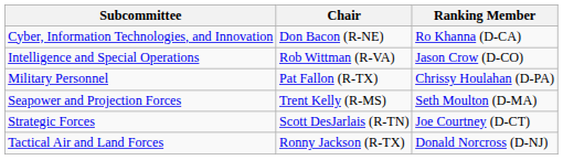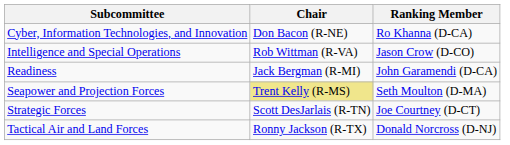 <table class="wikitable">
 <tr>
 <th>Subcommittee</th>
 <th>Chair</th>
 <th>Ranking Member</th>
 </tr>
 <tr>
 <td><a href='#'>Cyber, Information Technologies, and Innovation</a></td>
 <td><a href='#'>Don Bacon</a> (R-NE)</td>
 <td><a href='#'>Ro Khanna</a> (D-CA)</td>
 </tr>
 <tr>
 <td><a href='#'>Intelligence and Special Operations</a></td>
 <td><a href='#'>Rob Wittman</a> (R-VA)</td>
 <td><a href='#'>Jason Crow</a> (D-CO)</td>
 </tr>
 <tr>
-<td><a href='#'>Military Personnel</a></td>
-<td><a href='#'>Pat Fallon</a> (R-TX)</td>
-<td><a href='#'>Chrissy Houlahan</a> (D-PA)</td>
+<td><a href='#'>Readiness</a></td>
+<td><a href='#'>Jack Bergman</a> (R-MI)</td>
+<td><a href='#'>John Garamendi</a> (D-CA)</td>
 </tr>
 <tr>
 <td><a href='#'>Seapower and Projection Forces</a></td>
-<td><a href='#'>Trent Kelly</a> (R-MS)</td>
+<td style="background: khaki;"><a href='#'>Trent Kelly</a> (R-MS)</td>
 <td><a href='#'>Seth Moulton</a> (D-MA)</td>
 </tr>
 <tr>
 <td><a href='#'>Strategic Forces</a></td>
 <td><a href='#'>Scott DesJarlais</a> (R-TN)</td>
 <td><a href='#'>Joe Courtney</a> (D-CT)</td>
 </tr>
 <tr>
 <td><a href='#'>Tactical Air and Land Forces</a></td>
 <td><a href='#'>Ronny Jackson</a> (R-TX)</td>
 <td><a href='#'>Donald Norcross</a> (D-NJ)</td>
 </tr>
 </table>
